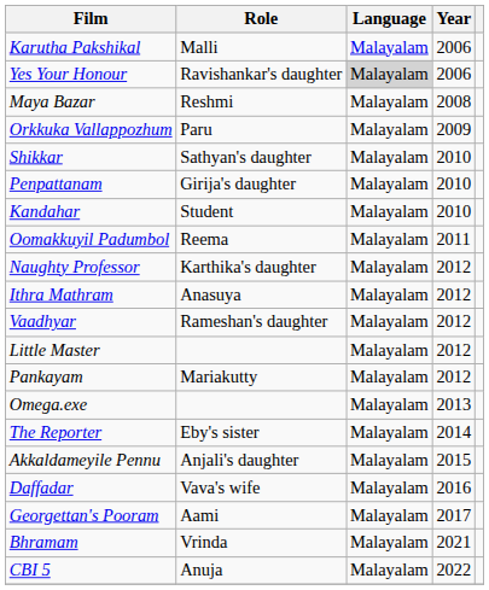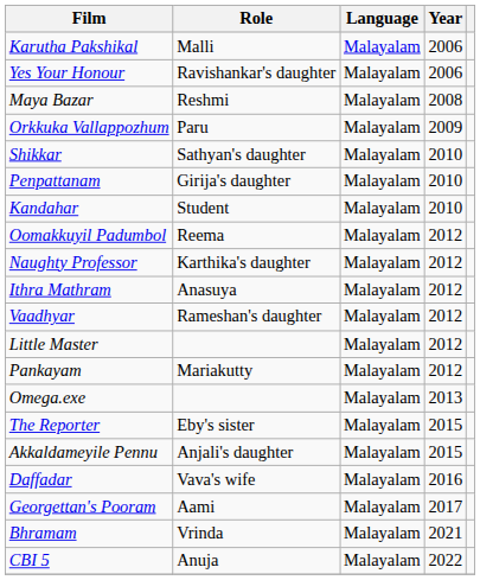 <table class="wikitable">
 <tr style="background:#ccc; text-align:center;">
 <th>Film</th>
 <th>Role</th>
 <th>Language</th>
 <th>Year</th>
 <th></th>
 </tr>
 <tr>
 <td><em><a href='#'>Karutha Pakshikal</a></em></td>
 <td>Malli</td>
 <td><a href='#'>Malayalam</a></td>
 <td>2006</td>
 <td></td>
 </tr>
 <tr>
 <td><em><a href='#'>Yes Your Honour</a></em></td>
 <td>Ravishankar's daughter</td>
-<td style="background: lightgrey;">Malayalam</td>
+<td>Malayalam</td>
 <td>2006</td>
 <td></td>
 </tr>
 <tr>
 <td><em>Maya Bazar</em></td>
 <td>Reshmi</td>
 <td>Malayalam</td>
 <td>2008</td>
 <td></td>
 </tr>
 <tr>
 <td><em><a href='#'>Orkkuka Vallappozhum</a></em></td>
 <td>Paru</td>
 <td>Malayalam</td>
 <td>2009</td>
 <td></td>
 </tr>
 <tr>
 <td><em><a href='#'>Shikkar</a></em></td>
 <td>Sathyan's daughter</td>
 <td>Malayalam</td>
 <td>2010</td>
 <td></td>
 </tr>
 <tr>
 <td><em><a href='#'>Penpattanam</a></em></td>
 <td>Girija's daughter</td>
 <td>Malayalam</td>
 <td>2010</td>
 <td></td>
 </tr>
 <tr>
 <td><em><a href='#'>Kandahar</a></em></td>
 <td>Student</td>
 <td>Malayalam</td>
 <td>2010</td>
 <td></td>
 </tr>
 <tr>
 <td><em><a href='#'>Oomakkuyil Padumbol</a></em></td>
 <td>Reema</td>
 <td>Malayalam</td>
-<td>2011</td>
+<td>2012</td>
 <td></td>
 </tr>
 <tr>
 <td><em><a href='#'>Naughty Professor</a></em></td>
 <td>Karthika's daughter</td>
 <td>Malayalam</td>
 <td>2012</td>
 <td></td>
 </tr>
 <tr>
 <td><em><a href='#'>Ithra Mathram</a></em></td>
 <td>Anasuya</td>
 <td>Malayalam</td>
 <td>2012</td>
 <td></td>
 </tr>
 <tr>
 <td><em><a href='#'>Vaadhyar</a></em></td>
 <td>Rameshan's daughter</td>
 <td>Malayalam</td>
 <td>2012</td>
 <td></td>
 </tr>
 <tr>
 <td><em>Little Master</em></td>
 <td></td>
 <td>Malayalam</td>
 <td>2012</td>
 <td></td>
 </tr>
 <tr>
 <td><em>Pankayam</em></td>
 <td>Mariakutty</td>
 <td>Malayalam</td>
 <td>2012</td>
 <td></td>
 </tr>
 <tr>
 <td><em>Omega.exe</em></td>
 <td></td>
 <td>Malayalam</td>
 <td>2013</td>
 <td></td>
 </tr>
 <tr>
 <td><em><a href='#'>The Reporter</a></em></td>
 <td>Eby's sister</td>
 <td>Malayalam</td>
-<td>2014</td>
+<td>2015</td>
 <td></td>
 </tr>
 <tr>
 <td><em>Akkaldameyile Pennu</em></td>
 <td>Anjali's daughter</td>
 <td>Malayalam</td>
 <td>2015</td>
 <td></td>
 </tr>
 <tr>
 <td><em><a href='#'>Daffadar</a></em></td>
 <td>Vava's wife</td>
 <td>Malayalam</td>
 <td>2016</td>
 <td></td>
 </tr>
 <tr>
 <td><em><a href='#'>Georgettan's Pooram</a></em></td>
 <td>Aami</td>
 <td>Malayalam</td>
 <td>2017</td>
 <td></td>
 </tr>
 <tr>
 <td><em><a href='#'>Bhramam</a></em></td>
 <td>Vrinda</td>
 <td>Malayalam</td>
 <td>2021</td>
 <td></td>
 </tr>
 <tr>
 <td><em><a href='#'>CBI 5</a></em></td>
 <td>Anuja</td>
 <td>Malayalam</td>
 <td>2022</td>
 <td></td>
 </tr>
 <tr>
 </tr>
 </table>
